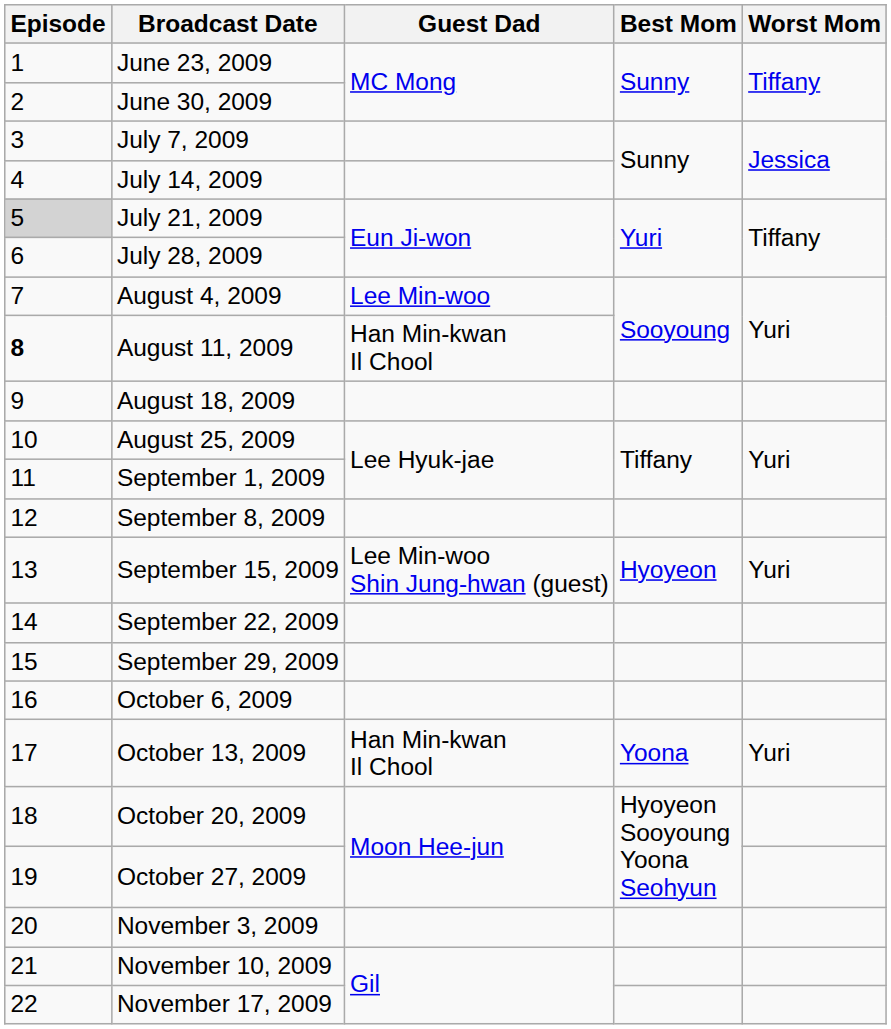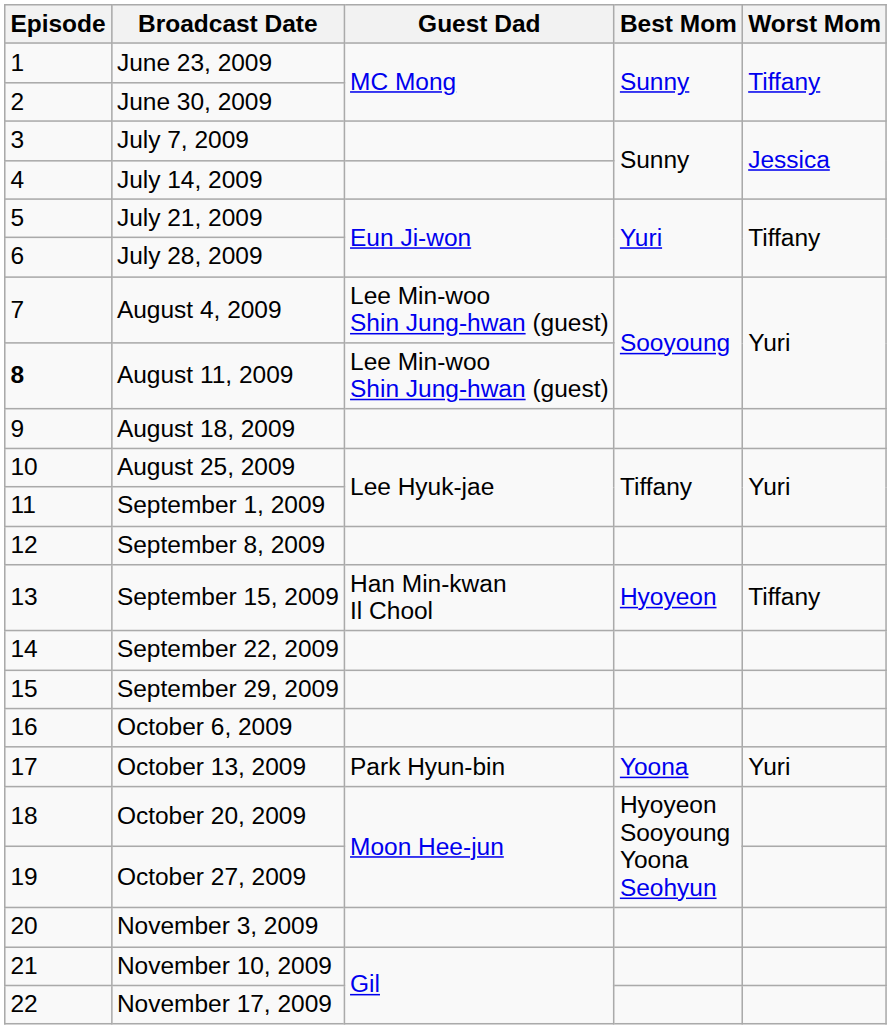 <table class="wikitable">
 <tr>
 <th><strong>Episode</strong></th>
 <th><strong>Broadcast Date</strong></th>
 <th><strong>Guest Dad</strong></th>
 <th><strong>Best Mom</strong></th>
 <th><strong>Worst Mom</strong></th>
 </tr>
 <tr>
 <td>1</td>
 <td>June 23, 2009</td>
 <td rowspan=2><a href='#'>MC Mong</a></td>
 <td rowspan=2><a href='#'>Sunny</a></td>
 <td rowspan=2><a href='#'>Tiffany</a></td>
 </tr>
 <tr>
 <td>2</td>
 <td>June 30, 2009</td>
 </tr>
 <tr>
 <td>3</td>
 <td>July 7, 2009</td>
 <td></td>
 <td rowspan=2>Sunny</td>
 <td rowspan=2><a href='#'>Jessica</a></td>
 </tr>
 <tr>
 <td>4</td>
 <td>July 14, 2009</td>
 <td></td>
 </tr>
 <tr>
-<td style="background: lightgrey;">5</td>
+<td>5</td>
 <td>July 21, 2009</td>
 <td rowspan=2><a href='#'>Eun Ji-won</a></td>
 <td rowspan=2><a href='#'>Yuri</a></td>
 <td rowspan=2>Tiffany</td>
 </tr>
 <tr>
 <td>6</td>
 <td>July 28, 2009</td>
 </tr>
 <tr>
 <td>7</td>
 <td>August 4, 2009</td>
-<td><a href='#'>Lee Min-woo</a></td>
+<td>Lee Min-woo<br><a href='#'>Shin Jung-hwan</a> (guest)</td>
 <td rowspan=2><a href='#'>Sooyoung</a></td>
 <td rowspan=2>Yuri</td>
 </tr>
 <tr>
 <td><strong>8</strong></td>
 <td>August 11, 2009</td>
-<td>Han Min-kwan<br>Il Chool</td>
+<td>Lee Min-woo<br><a href='#'>Shin Jung-hwan</a> (guest)</td>
 </tr>
 <tr>
 <td>9</td>
 <td>August 18, 2009</td>
 <td></td>
 <td></td>
 <td></td>
 </tr>
 <tr>
 <td>10</td>
 <td>August 25, 2009</td>
 <td rowspan=2>Lee Hyuk-jae</td>
 <td rowspan=2>Tiffany</td>
 <td rowspan=2>Yuri</td>
 </tr>
 <tr>
 <td>11</td>
 <td>September 1, 2009</td>
 </tr>
 <tr>
 <td>12</td>
 <td>September 8, 2009</td>
 <td></td>
 <td></td>
 <td></td>
 </tr>
 <tr>
 <td>13</td>
 <td>September 15, 2009</td>
-<td>Lee Min-woo<br><a href='#'>Shin Jung-hwan</a> (guest)</td>
+<td>Han Min-kwan<br>Il Chool</td>
 <td><a href='#'>Hyoyeon</a></td>
-<td>Yuri</td>
+<td>Tiffany</td>
 </tr>
 <tr>
 <td>14</td>
 <td>September 22, 2009</td>
 <td></td>
 <td></td>
 <td></td>
 </tr>
 <tr>
 <td>15</td>
 <td>September 29, 2009</td>
 <td></td>
 <td></td>
 <td></td>
 </tr>
 <tr>
 <td>16</td>
 <td>October 6, 2009</td>
 <td></td>
 <td></td>
 <td></td>
 </tr>
 <tr>
 <td>17</td>
 <td>October 13, 2009</td>
-<td>Han Min-kwan<br>Il Chool</td>
+<td>Park Hyun-bin</td>
 <td><a href='#'>Yoona</a></td>
 <td>Yuri</td>
 </tr>
 <tr>
 <td>18</td>
 <td>October 20, 2009</td>
 <td rowspan=2><a href='#'>Moon Hee-jun</a></td>
 <td rowspan=2>Hyoyeon<br>Sooyoung<br>Yoona<br><a href='#'>Seohyun</a></td>
 <td></td>
 </tr>
 <tr>
 <td>19</td>
 <td>October 27, 2009</td>
 <td></td>
 </tr>
 <tr>
 <td>20</td>
 <td>November 3, 2009</td>
 <td></td>
 <td></td>
 <td></td>
 </tr>
 <tr>
 <td>21</td>
 <td>November 10, 2009</td>
 <td rowspan=2><a href='#'>Gil</a></td>
 <td></td>
 <td></td>
 </tr>
 <tr>
 <td>22</td>
 <td>November 17, 2009</td>
 <td></td>
 <td></td>
 </tr>
 </table>
